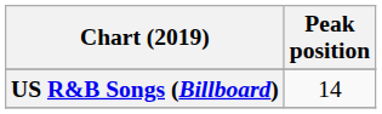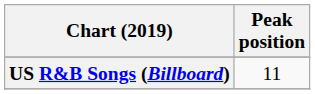 <table class="wikitable sortable plainrowheaders" style="text-align:center">
 <tr>
 <th scope="col">Chart (2019)</th>
 <th scope="col">Peak<br>position</th>
 </tr>
 <tr>
 </tr>
 <tr>
 <th scope="row">US <a href='#'>R&B Songs</a> (<em><a href='#'>Billboard</a></em>)</th>
-<td style="text-align:center;">14</td>
+<td style="text-align:center;">11</td>
 </tr>
 <tr>
 </tr>
 <tr>
 </tr>
 </table>
